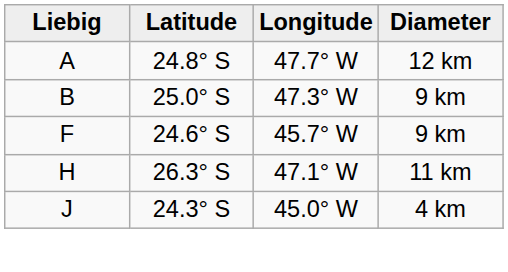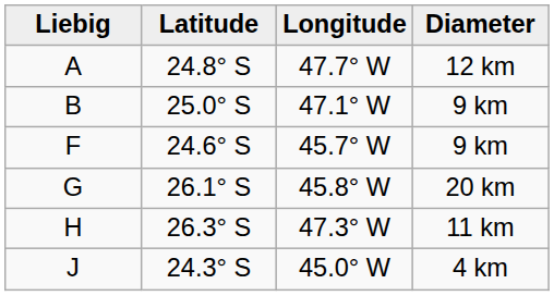 <table class="wikitable">
 <tr>
 <th width="25%" style="background:#eeeeee;">Liebig</th>
 <th width="25%" style="background:#eeeeee;">Latitude</th>
 <th width="25%" style="background:#eeeeee;">Longitude</th>
 <th width="25%" style="background:#eeeeee;">Diameter</th>
 </tr>
 <tr>
 <td align="center">A</td>
 <td align="center">24.8° S</td>
 <td align="center">47.7° W</td>
 <td align="center">12 km</td>
 </tr>
 <tr>
 <td align="center">B</td>
 <td align="center">25.0° S</td>
-<td align="center">47.3° W</td>
+<td align="center">47.1° W</td>
 <td align="center">9 km</td>
 </tr>
 <tr>
 <td align="center">F</td>
 <td align="center">24.6° S</td>
 <td align="center">45.7° W</td>
 <td align="center">9 km</td>
 </tr>
 <tr>
+<td align="center">G</td>
+<td align="center">26.1° S</td>
+<td align="center">45.8° W</td>
+<td align="center">20 km</td>
+</tr>
+<tr>
 <td align="center">H</td>
 <td align="center">26.3° S</td>
-<td align="center">47.1° W</td>
+<td align="center">47.3° W</td>
 <td align="center">11 km</td>
 </tr>
 <tr>
 <td align="center">J</td>
 <td align="center">24.3° S</td>
 <td align="center">45.0° W</td>
 <td align="center">4 km</td>
 </tr>
 </table>
